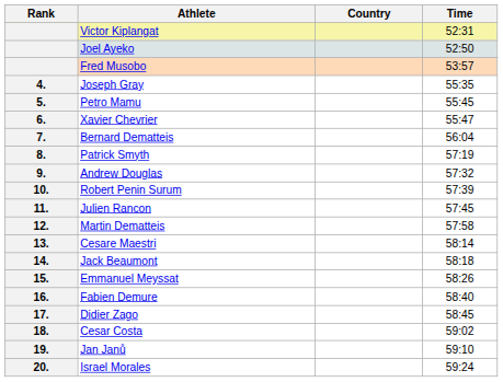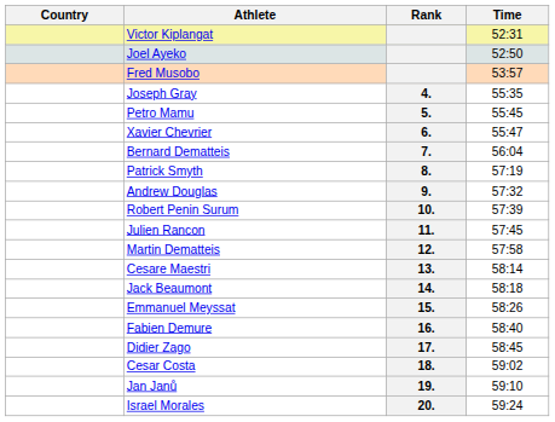 <table class="wikitable" width=40% style="font-size:90%; text-align:center;">
 <tr align=center bgcolor="#EFEFEF">
+<th align=left>Country</th>
+<th align=left>Athlete</th>
 <th>Rank</th>
-<th align=left>Athlete</th>
-<th align=left>Country</th>
 <th>Time</th>
 </tr>
 <tr align="center" valign="top" bgcolor="#F7F6A8">
+<td align=left></td>
+<td align=left><a href='#'>Victor Kiplangat</a></td>
 <th></th>
-<td align=left><a href='#'>Victor Kiplangat</a></td>
-<td align=left></td>
 <td>52:31</td>
 </tr>
 <tr align="center" valign="top" bgcolor="#DCE5E5">
+<td align="left"></td>
+<td align=left><a href='#'>Joel Ayeko</a></td>
 <th></th>
-<td align=left><a href='#'>Joel Ayeko</a></td>
-<td align="left"></td>
 <td>52:50</td>
 </tr>
 <tr align="center" valign="top" bgcolor="#FFDAB9">
+<td align=left></td>
+<td align=left><a href='#'>Fred Musobo</a></td>
 <th></th>
-<td align=left><a href='#'>Fred Musobo</a></td>
-<td align=left></td>
 <td>53:57</td>
 </tr>
 <tr align="center" valign="top" bgcolor="#FFFFFF">
+<td align=left></td>
+<td align=left><a href='#'>Joseph Gray</a></td>
 <th>4.</th>
-<td align=left><a href='#'>Joseph Gray</a></td>
-<td align=left></td>
 <td>55:35</td>
 </tr>
 <tr align="center" valign="top" bgcolor="#FFFFFF">
+<td align=left></td>
+<td align=left><a href='#'>Petro Mamu</a></td>
 <th>5.</th>
-<td align=left><a href='#'>Petro Mamu</a></td>
-<td align=left></td>
 <td>55:45</td>
 </tr>
 <tr align="center" valign="top" bgcolor="#FFFFFF">
+<td align=left></td>
+<td align=left><a href='#'>Xavier Chevrier</a></td>
 <th>6.</th>
-<td align=left><a href='#'>Xavier Chevrier</a></td>
-<td align=left></td>
 <td>55:47</td>
 </tr>
 <tr align="center" valign="top" bgcolor="#FFFFFF">
+<td align=left></td>
+<td align=left><a href='#'>Bernard Dematteis</a></td>
 <th>7.</th>
-<td align=left><a href='#'>Bernard Dematteis</a></td>
-<td align=left></td>
 <td>56:04</td>
 </tr>
 <tr align="center" valign="top" bgcolor="#FFFFFF">
+<td align=left></td>
+<td align=left><a href='#'>Patrick Smyth</a></td>
 <th>8.</th>
-<td align=left><a href='#'>Patrick Smyth</a></td>
-<td align=left></td>
 <td>57:19</td>
 </tr>
 <tr align="center" valign="top" bgcolor="#FFFFFF">
+<td align=left></td>
+<td align=left><a href='#'>Andrew Douglas</a></td>
 <th>9.</th>
-<td align=left><a href='#'>Andrew Douglas</a></td>
-<td align=left></td>
 <td>57:32</td>
 </tr>
 <tr align="center" valign="top" bgcolor="#FFFFFF">
+<td align=left></td>
+<td align=left><a href='#'>Robert Penin Surum</a></td>
 <th>10.</th>
-<td align=left><a href='#'>Robert Penin Surum</a></td>
-<td align=left></td>
 <td>57:39</td>
 </tr>
 <tr align="center" valign="top" bgcolor="#FFFFFF">
+<td align=left></td>
+<td align=left><a href='#'>Julien Rancon</a></td>
 <th>11.</th>
-<td align=left><a href='#'>Julien Rancon</a></td>
-<td align=left></td>
 <td>57:45</td>
 </tr>
 <tr align="center" valign="top" bgcolor="#FFFFFF">
+<td align=left></td>
+<td align=left><a href='#'>Martin Dematteis</a></td>
 <th>12.</th>
-<td align=left><a href='#'>Martin Dematteis</a></td>
-<td align=left></td>
 <td>57:58</td>
 </tr>
 <tr align="center" valign="top" bgcolor="#FFFFFF">
+<td align=left></td>
+<td align=left><a href='#'>Cesare Maestri</a></td>
 <th>13.</th>
-<td align=left><a href='#'>Cesare Maestri</a></td>
-<td align=left></td>
 <td>58:14</td>
 </tr>
 <tr align="center" valign="top" bgcolor="#FFFFFF">
+<td align=left></td>
+<td align=left><a href='#'>Jack Beaumont</a></td>
 <th>14.</th>
-<td align=left><a href='#'>Jack Beaumont</a></td>
-<td align=left></td>
 <td>58:18</td>
 </tr>
 <tr align="center" valign="top" bgcolor="#FFFFFF">
+<td align=left></td>
+<td align=left><a href='#'>Emmanuel Meyssat</a></td>
 <th>15.</th>
-<td align=left><a href='#'>Emmanuel Meyssat</a></td>
-<td align=left></td>
 <td>58:26</td>
 </tr>
 <tr align="center" valign="top" bgcolor="#FFFFFF">
+<td align=left></td>
+<td align=left><a href='#'>Fabien Demure</a></td>
 <th>16.</th>
-<td align=left><a href='#'>Fabien Demure</a></td>
-<td align=left></td>
 <td>58:40</td>
 </tr>
 <tr align="center" valign="top" bgcolor="#FFFFFF">
+<td align=left></td>
+<td align=left><a href='#'>Didier Zago</a></td>
 <th>17.</th>
-<td align=left><a href='#'>Didier Zago</a></td>
-<td align=left></td>
 <td>58:45</td>
 </tr>
 <tr align="center" valign="top" bgcolor="#FFFFFF">
+<td align=left></td>
+<td align=left><a href='#'>Cesar Costa</a></td>
 <th>18.</th>
-<td align=left><a href='#'>Cesar Costa</a></td>
-<td align=left></td>
 <td>59:02</td>
 </tr>
 <tr align="center" valign="top" bgcolor="#FFFFFF">
+<td align=left></td>
+<td align=left><a href='#'>Jan Janů</a></td>
 <th>19.</th>
-<td align=left><a href='#'>Jan Janů</a></td>
-<td align=left></td>
 <td>59:10</td>
 </tr>
 <tr align="center" valign="top" bgcolor="#FFFFFF">
+<td align=left></td>
+<td align=left><a href='#'>Israel Morales</a></td>
 <th>20.</th>
-<td align=left><a href='#'>Israel Morales</a></td>
-<td align=left></td>
 <td>59:24</td>
 </tr>
 </table>
